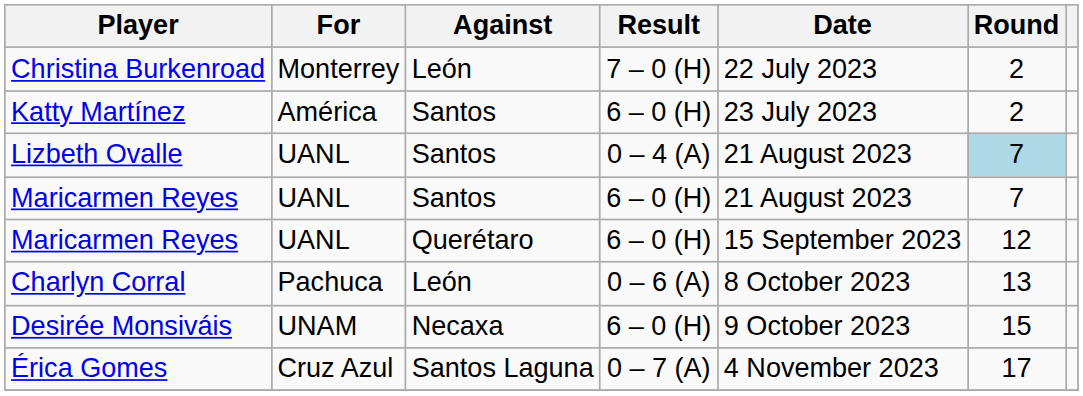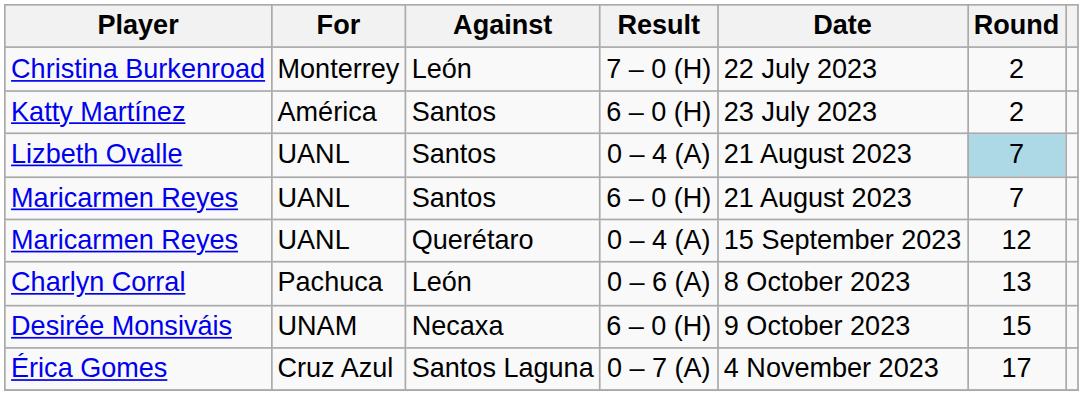 <table class="wikitable sortable">
 <tr>
 <th>Player</th>
 <th>For</th>
 <th>Against</th>
 <th>Result</th>
 <th>Date</th>
 <th>Round</th>
 <th></th>
 </tr>
 <tr>
 <td> <a href='#'>Christina Burkenroad</a></td>
 <td>Monterrey</td>
 <td>León</td>
 <td align=center>7 – 0 (H)</td>
 <td>22 July 2023</td>
 <td align=center>2</td>
 <td align=center></td>
 </tr>
 <tr>
 <td> <a href='#'>Katty Martínez</a></td>
 <td>América</td>
 <td>Santos</td>
 <td align=center>6 – 0 (H)</td>
 <td>23 July 2023</td>
 <td align=center>2</td>
 <td align=center></td>
 </tr>
 <tr>
 <td> <a href='#'>Lizbeth Ovalle</a></td>
 <td>UANL</td>
 <td>Santos</td>
 <td align=center>0 – 4 (A)</td>
 <td>21 August 2023</td>
 <td align=center style="background: lightblue;">7</td>
 <td align=center></td>
 </tr>
 <tr>
 <td> <a href='#'>Maricarmen Reyes</a></td>
 <td>UANL</td>
 <td>Santos</td>
 <td align=center>6 – 0 (H)</td>
 <td>21 August 2023</td>
 <td align=center>7</td>
 <td align=center></td>
 </tr>
 <tr>
 <td> <a href='#'>Maricarmen Reyes</a></td>
 <td>UANL</td>
 <td>Querétaro</td>
-<td align=center>6 – 0 (H)</td>
+<td align=center>0 – 4 (A)</td>
 <td>15 September 2023</td>
 <td align=center>12</td>
 <td align=center></td>
 </tr>
 <tr>
 <td> <a href='#'>Charlyn Corral</a></td>
 <td>Pachuca</td>
 <td>León</td>
 <td align=center>0 – 6 (A)</td>
 <td>8 October 2023</td>
 <td align=center>13</td>
 <td align=center></td>
 </tr>
 <tr>
 <td> <a href='#'>Desirée Monsiváis</a></td>
 <td>UNAM</td>
 <td>Necaxa</td>
 <td align=center>6 – 0 (H)</td>
 <td>9 October 2023</td>
 <td align=center>15</td>
 <td align=center></td>
 </tr>
 <tr>
 <td> <a href='#'>Érica Gomes</a></td>
 <td>Cruz Azul</td>
 <td>Santos Laguna</td>
 <td align=center>0 – 7 (A)</td>
 <td>4 November 2023</td>
 <td align=center>17</td>
 <td align=center></td>
 </tr>
 <tr>
 </tr>
 </table>
